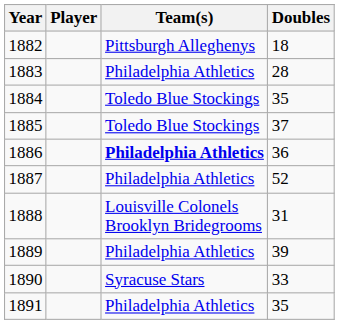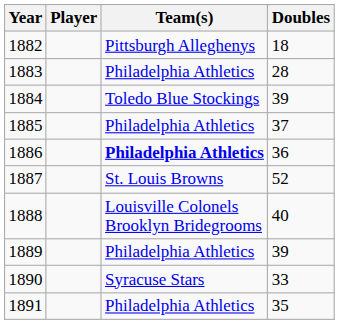 <table class="sortable wikitable">
 <tr>
 <th>Year</th>
 <th>Player</th>
 <th>Team(s)</th>
 <th>Doubles</th>
 </tr>
 <tr>
 <td>1882</td>
 <td><br></td>
 <td><a href='#'>Pittsburgh Alleghenys</a></td>
 <td>18</td>
 </tr>
 <tr>
 <td>1883</td>
 <td></td>
 <td><a href='#'>Philadelphia Athletics</a></td>
 <td>28</td>
 </tr>
 <tr>
 <td>1884</td>
 <td></td>
 <td><a href='#'>Toledo Blue Stockings</a></td>
-<td>35</td>
+<td>39</td>
 </tr>
 <tr>
 <td>1885</td>
 <td></td>
-<td><a href='#'>Toledo Blue Stockings</a></td>
+<td><a href='#'>Philadelphia Athletics</a></td>
 <td>37</td>
 </tr>
 <tr>
 <td>1886</td>
 <td></td>
 <td><strong><a href='#'>Philadelphia Athletics</a></strong></td>
 <td>36</td>
 </tr>
 <tr>
 <td>1887</td>
 <td></td>
-<td><a href='#'>Philadelphia Athletics</a></td>
+<td><a href='#'>St. Louis Browns</a></td>
 <td>52</td>
 </tr>
 <tr>
 <td>1888</td>
 <td></td>
 <td><a href='#'>Louisville Colonels</a><br><a href='#'>Brooklyn Bridegrooms</a></td>
-<td>31</td>
+<td>40</td>
 </tr>
 <tr>
 <td>1889</td>
 <td></td>
 <td><a href='#'>Philadelphia Athletics</a></td>
 <td>39</td>
 </tr>
 <tr>
 <td>1890</td>
 <td></td>
 <td><a href='#'>Syracuse Stars</a></td>
 <td>33</td>
 </tr>
 <tr>
 <td>1891</td>
 <td></td>
 <td><a href='#'>Philadelphia Athletics</a></td>
 <td>35</td>
 </tr>
 </table>
